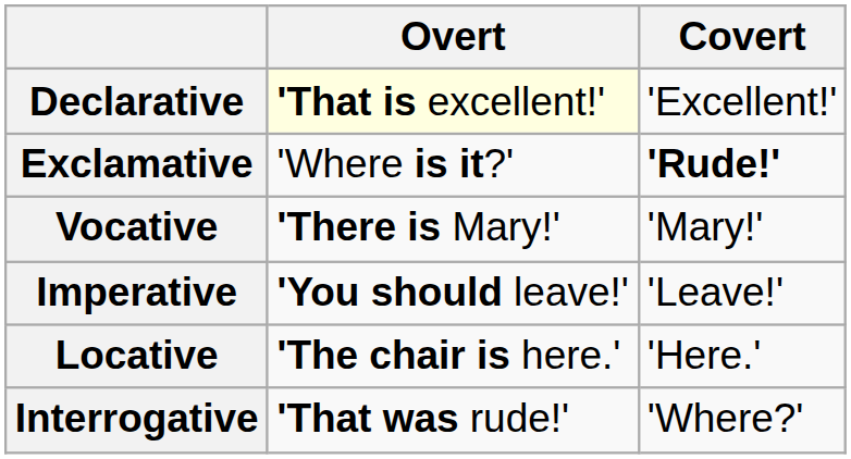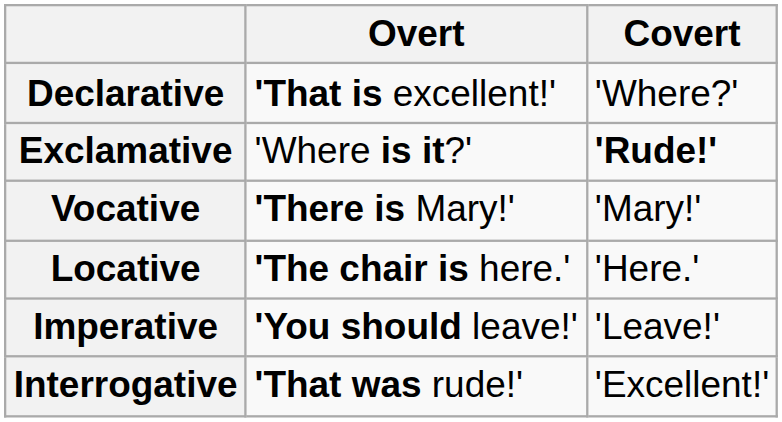 <table border="1" class="wikitable">
 <tr>
 <th></th>
 <th>Overt</th>
 <th>Covert</th>
 </tr>
 <tr>
 <th>Declarative</th>
-<td style="background: lightyellow;"><strong>'That is</strong> excellent!'<br></td>
-<td>'Excellent!'<br></td>
+<td><strong>'That is</strong> excellent!'<br></td>
+<td>'Where?'<br></td>
 </tr>
 <tr>
 <th>Exclamative</th>
 <td>'Where <strong>is it</strong>?'<br></td>
 <td><strong>'Rude!'<br></strong></td>
 </tr>
 <tr>
 <th>Vocative</th>
 <td><strong>'There is</strong> Mary!'<br></td>
 <td>'Mary!'<br></td>
 </tr>
 <tr>
+<th>Locative</th>
+<td><strong>'The chair is</strong> here.'<br></td>
+<td>'Here.'<br></td>
+</tr>
+<tr>
 <th>Imperative</th>
 <td><strong>'You should</strong> leave!'<br></td>
 <td>'Leave!'<br></td>
 </tr>
 <tr>
-<th>Locative</th>
-<td><strong>'The chair is</strong> here.'<br></td>
-<td>'Here.'<br></td>
-</tr>
-<tr>
 <th>Interrogative</th>
 <td><strong>'That was</strong> rude!'<br></td>
-<td>'Where?'<br></td>
+<td>'Excellent!'<br></td>
 </tr>
 </table>
